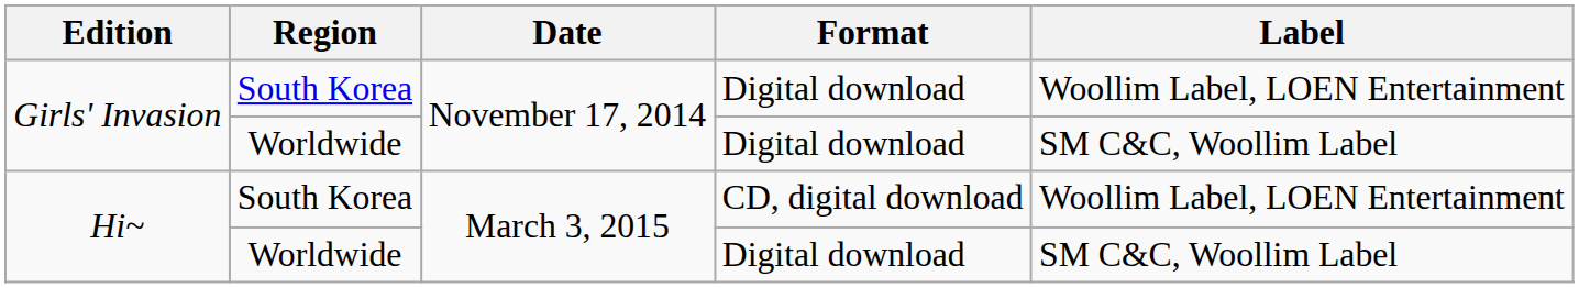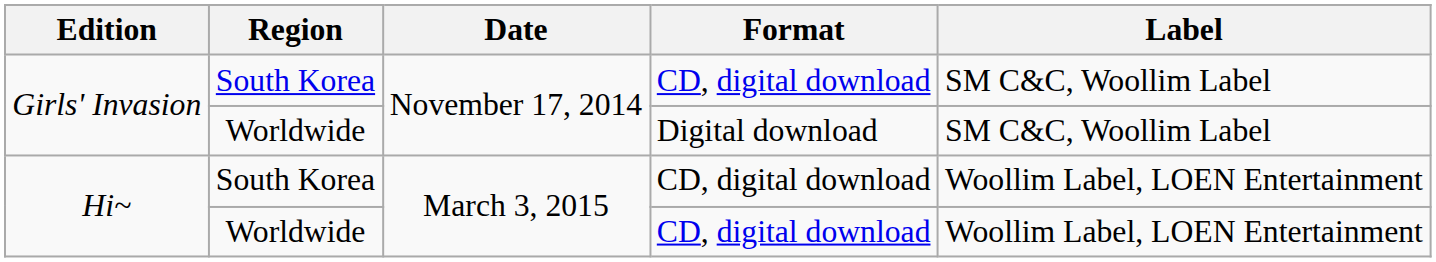 <table class="wikitable">
 <tr>
 <th style="text-align:center;">Edition</th>
 <th style="text-align:center;">Region</th>
 <th style="text-align:center;">Date</th>
 <th style="text-align:center;">Format</th>
 <th style="text-align:center;">Label</th>
 </tr>
 <tr>
 <td style="text-align:center;" rowspan="2"><em>Girls' Invasion</em></td>
 <td style="text-align:center;"><a href='#'>South Korea</a></td>
 <td style="text-align:center;" rowspan="2">November 17, 2014</td>
-<td>Digital download</td>
-<td>Woollim Label, LOEN Entertainment</td>
+<td><a href='#'>CD</a>, <a href='#'>digital download</a></td>
+<td>SM C&C, Woollim Label</td>
 </tr>
 <tr>
 <td style="text-align:center;">Worldwide</td>
 <td>Digital download</td>
 <td>SM C&C, Woollim Label</td>
 </tr>
 <tr>
 <td style="text-align:center;" rowspan="2"><em>Hi~</em></td>
 <td style="text-align:center;">South Korea</td>
 <td style="text-align:center;" rowspan="2">March 3, 2015</td>
 <td>CD, digital download</td>
 <td>Woollim Label, LOEN Entertainment</td>
 </tr>
 <tr>
 <td style="text-align:center;">Worldwide</td>
-<td>Digital download</td>
-<td>SM C&C, Woollim Label</td>
+<td><a href='#'>CD</a>, <a href='#'>digital download</a></td>
+<td>Woollim Label, LOEN Entertainment</td>
 </tr>
 </table>
